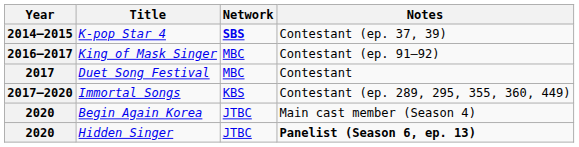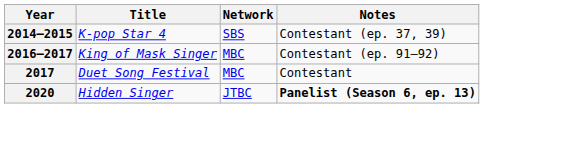 <table class="wikitable plainrowheaders">
 <tr>
 <th>Year</th>
 <th scope="col">Title</th>
 <th scope="col">Network</th>
 <th scope="col">Notes</th>
 </tr>
 <tr>
 <th scope="row">2014–2015</th>
 <td><em><a href='#'>K-pop Star 4</a></em></td>
-<td><strong><a href='#'>SBS</a></strong></td>
+<td><a href='#'>SBS</a></td>
 <td>Contestant (ep. 37, 39)</td>
 </tr>
 <tr>
 <th scope="row">2016–2017</th>
 <td><em><a href='#'>King of Mask Singer</a></em></td>
 <td><a href='#'>MBC</a></td>
 <td>Contestant (ep. 91–92)</td>
 </tr>
 <tr>
 <th scope="row">2017</th>
 <td><em><a href='#'>Duet Song Festival</a></em></td>
 <td><a href='#'>MBC</a></td>
 <td>Contestant</td>
 </tr>
 <tr>
-<th scope="row">2017–2020</th>
-<td><em><a href='#'>Immortal Songs</a></em></td>
-<td><a href='#'>KBS</a></td>
-<td>Contestant (ep. 289, 295, 355, 360, 449)</td>
-</tr>
-<tr>
-<th scope="row">2020</th>
-<td><a href='#'><em>Begin Again Korea</em></a></td>
-<td><a href='#'>JTBC</a></td>
-<td>Main cast member (Season 4)</td>
-</tr>
-<tr>
 <th scope="row">2020</th>
 <td><a href='#'><em>Hidden Singer</em></a></td>
 <td><a href='#'>JTBC</a></td>
 <td><strong>Panelist (Season 6, ep. 13)</strong></td>
 </tr>
 </table>
